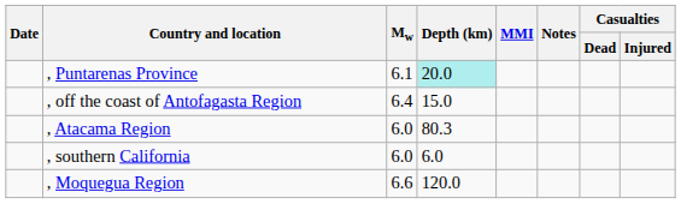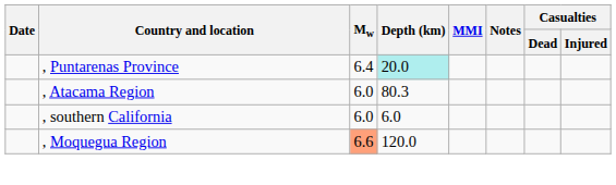 <table class="wikitable sortable sort-under" style="border:1px black; margin-left:1em;">
 <tr>
 <th rowspan="2"><small>Date</small></th>
 <th rowspan="2" style="width: 310px"><small>Country and location</small></th>
 <th rowspan="2"><small>M<sub>w</sub></small></th>
 <th rowspan="2"><small>Depth (km)</small></th>
 <th rowspan="2"><small><a href='#'>MMI</a></small></th>
 <th rowspan="2" class="unsortable"><small>Notes</small></th>
 <th colspan="2"><small>Casualties</small></th>
 </tr>
 <tr>
 <th><small>Dead</small></th>
 <th><small>Injured</small></th>
 </tr>
 <tr>
 <td></td>
 <td>, <a href='#'>Puntarenas Province</a></td>
-<td>6.1</td>
+<td>6.4</td>
 <td style="background: paleturquoise;">20.0</td>
-<td></td>
-<td></td>
-<td></td>
-<td></td>
-</tr>
-<tr>
-<td></td>
-<td>, off the coast of <a href='#'>Antofagasta Region</a></td>
-<td>6.4</td>
-<td>15.0</td>
 <td></td>
 <td></td>
 <td></td>
 <td></td>
 </tr>
 <tr>
 <td></td>
 <td>, <a href='#'>Atacama Region</a></td>
 <td>6.0</td>
 <td>80.3</td>
 <td></td>
 <td></td>
 <td></td>
 <td></td>
 </tr>
 <tr>
 <td></td>
 <td>, southern <a href='#'>California</a></td>
 <td>6.0</td>
 <td>6.0</td>
 <td></td>
 <td></td>
 <td></td>
 <td></td>
 </tr>
 <tr>
 <td></td>
 <td>, <a href='#'>Moquegua Region</a></td>
-<td>6.6</td>
+<td style="background: lightsalmon;">6.6</td>
 <td>120.0</td>
 <td></td>
 <td></td>
 <td></td>
 <td></td>
 </tr>
 </table>
